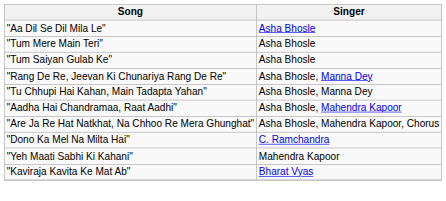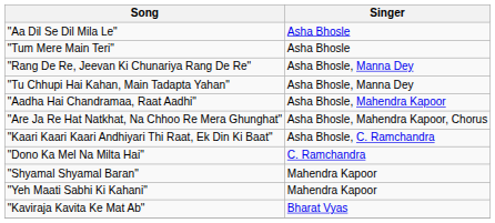 <table class="wikitable">
 <tr>
 <th>Song</th>
 <th>Singer</th>
 </tr>
 <tr>
 <td>"Aa Dil Se Dil Mila Le"</td>
 <td><a href='#'>Asha Bhosle</a></td>
 </tr>
 <tr>
 <td>"Tum Mere Main Teri"</td>
-<td>Asha Bhosle</td>
-</tr>
-<tr>
-<td>"Tum Saiyan Gulab Ke"</td>
 <td>Asha Bhosle</td>
 </tr>
 <tr>
 <td>"Rang De Re, Jeevan Ki Chunariya Rang De Re"</td>
 <td>Asha Bhosle, <a href='#'>Manna Dey</a></td>
 </tr>
 <tr>
 <td>"Tu Chhupi Hai Kahan, Main Tadapta Yahan"</td>
 <td>Asha Bhosle, Manna Dey</td>
 </tr>
 <tr>
 <td>"Aadha Hai Chandramaa, Raat Aadhi"</td>
 <td>Asha Bhosle, <a href='#'>Mahendra Kapoor</a></td>
 </tr>
 <tr>
 <td>"Are Ja Re Hat Natkhat, Na Chhoo Re Mera Ghunghat"</td>
 <td>Asha Bhosle, Mahendra Kapoor, Chorus</td>
 </tr>
 <tr>
+<td>"Kaari Kaari Kaari Andhiyari Thi Raat, Ek Din Ki Baat"</td>
+<td>Asha Bhosle, <a href='#'>C. Ramchandra</a></td>
+</tr>
+<tr>
 <td>"Dono Ka Mel Na Milta Hai"</td>
 <td><a href='#'>C. Ramchandra</a></td>
+</tr>
+<tr>
+<td>"Shyamal Shyamal Baran"</td>
+<td>Mahendra Kapoor</td>
 </tr>
 <tr>
 <td>"Yeh Maati Sabhi Ki Kahani"</td>
 <td>Mahendra Kapoor</td>
 </tr>
 <tr>
 <td>"Kaviraja Kavita Ke Mat Ab"</td>
 <td><a href='#'>Bharat Vyas</a></td>
 </tr>
 <tr>
 </tr>
 </table>
